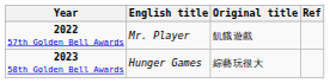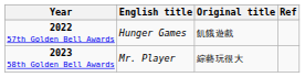 <table class="wikitable sortable">
 <tr style="background:#bebebe;">
 <th>Year</th>
 <th>English title</th>
 <th>Original title</th>
 <th>Ref</th>
 </tr>
 <tr>
 <td style="text-align:center"><strong>2022</strong> <br> <small><a href='#'>57th Golden Bell Awards</a></small></td>
-<td><em>Mr. Player</em></td>
+<td><em>Hunger Games</em></td>
 <td>飢餓遊戲</td>
 <td></td>
 </tr>
 <tr>
 <td style="text-align:center"><strong>2023</strong> <br> <small><a href='#'>58th Golden Bell Awards</a></small></td>
-<td><em>Hunger Games</em></td>
+<td><em>Mr. Player</em></td>
 <td>綜藝玩很大</td>
 <td></td>
 </tr>
 </table>
